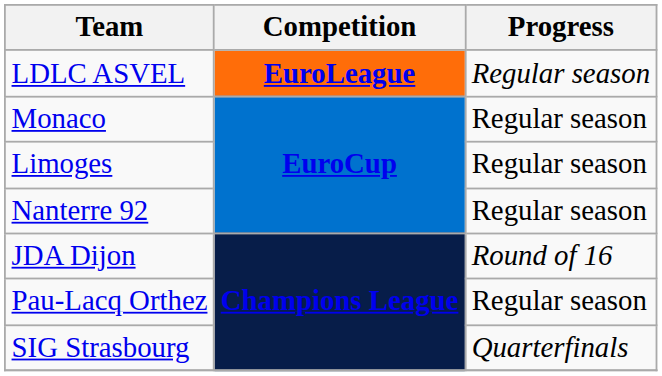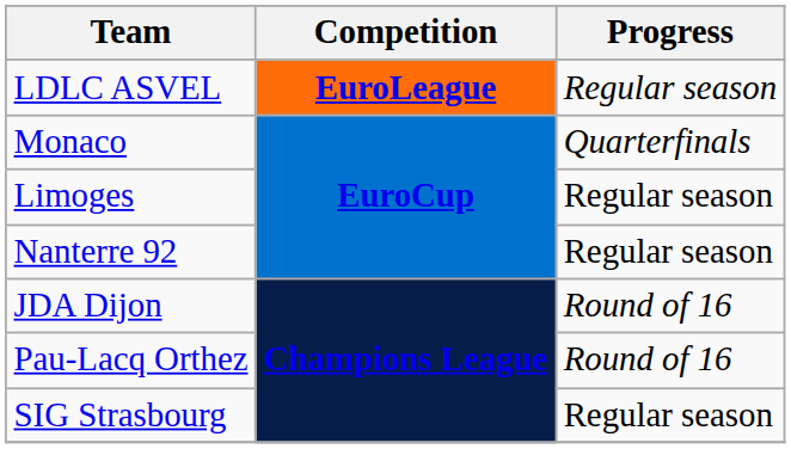 <table class="wikitable sortable">
 <tr>
 <th>Team</th>
 <th>Competition</th>
 <th>Progress</th>
 </tr>
 <tr>
 <td><a href='#'>LDLC ASVEL</a></td>
 <td rowspan="1" style="background-color:#ff6d09;color:white;text-align:center"><strong><a href='#'><span>EuroLeague</span></a></strong></td>
 <td><em>Regular season</em></td>
 </tr>
 <tr>
 <td><a href='#'>Monaco</a></td>
 <td rowspan="3" style="background-color:#0072CE;color:white;text-align:center"><strong><a href='#'><span>EuroCup</span></a></strong></td>
-<td>Regular season</td>
+<td><em>Quarterfinals</em></td>
 </tr>
 <tr>
 <td><a href='#'>Limoges</a></td>
 <td>Regular season</td>
 </tr>
 <tr>
 <td><a href='#'>Nanterre 92</a></td>
 <td>Regular season</td>
 </tr>
 <tr>
 <td><a href='#'>JDA Dijon</a></td>
 <td rowspan="3" style="background-color:#071D49;color:#D0D3D4;text-align:center"><strong><a href='#'><span>Champions League</span></a></strong></td>
 <td><em>Round of 16</em></td>
 </tr>
 <tr>
 <td><a href='#'>Pau-Lacq Orthez</a></td>
-<td>Regular season</td>
+<td><em>Round of 16</em></td>
 </tr>
 <tr>
 <td><a href='#'>SIG Strasbourg</a></td>
-<td><em>Quarterfinals</em></td>
+<td>Regular season</td>
 </tr>
 <tr>
 </tr>
 </table>
